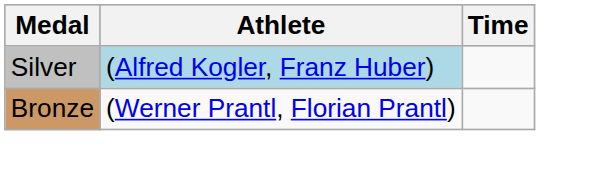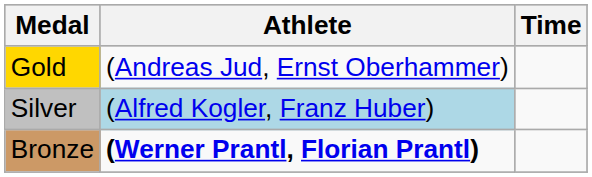 <table class="wikitable">
 <tr>
 <th>Medal</th>
 <th>Athlete</th>
 <th>Time</th>
+</tr>
+<tr>
+<td bgcolor="gold">Gold</td>
+<td> (<a href='#'>Andreas Jud</a>, <a href='#'>Ernst Oberhammer</a>)</td>
+<td></td>
 </tr>
 <tr>
 <td bgcolor="silver">Silver</td>
 <td style="background: lightblue;"> (<a href='#'>Alfred Kogler</a>, <a href='#'>Franz Huber</a>)</td>
 <td></td>
 </tr>
 <tr>
 <td bgcolor="CC9966">Bronze</td>
-<td> (<a href='#'>Werner Prantl</a>, <a href='#'>Florian Prantl</a>)</td>
+<td><strong> (<a href='#'>Werner Prantl</a>, <a href='#'>Florian Prantl</a>)</strong></td>
 <td></td>
 </tr>
 </table>
